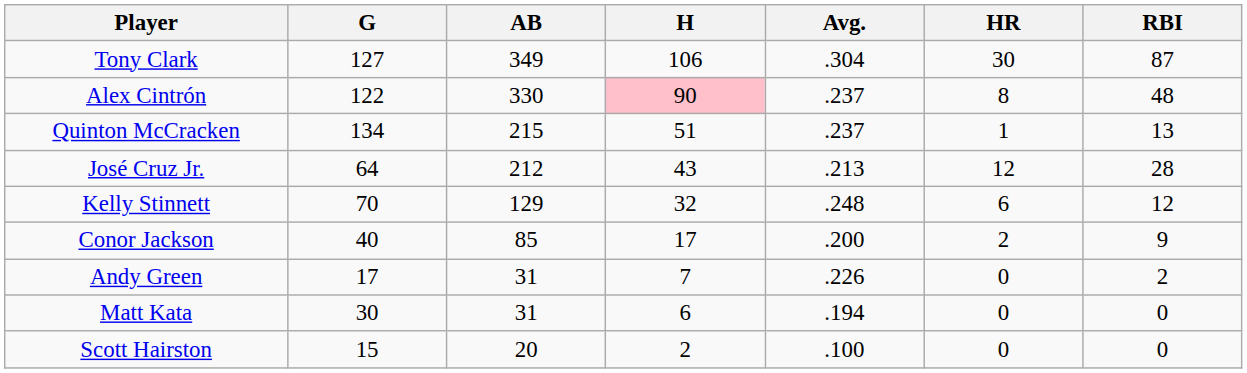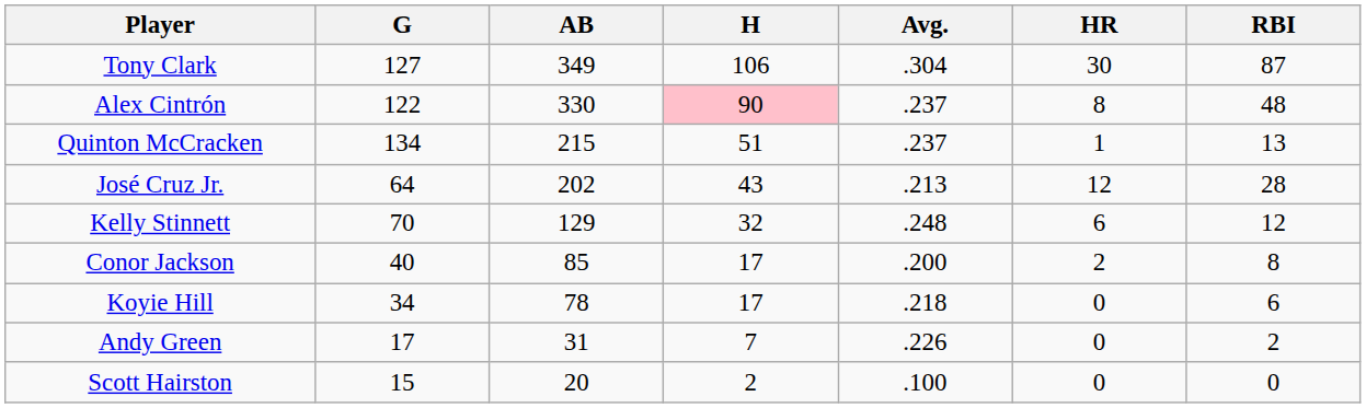 <table class="wikitable sortable">
 <tr>
 <th bgcolor="#DDDDFF" width="16%">Player</th>
 <th bgcolor="#DDDDFF" width="9%">G</th>
 <th bgcolor="#DDDDFF" width="9%">AB</th>
 <th bgcolor="#DDDDFF" width="9%">H</th>
 <th bgcolor="#DDDDFF" width="9%">Avg.</th>
 <th bgcolor="#DDDDFF" width="9%">HR</th>
 <th bgcolor="#DDDDFF" width="9%">RBI</th>
 </tr>
 <tr align=center>
 <td><a href='#'>Tony Clark</a></td>
 <td>127</td>
 <td>349</td>
 <td>106</td>
 <td>.304</td>
 <td>30</td>
 <td>87</td>
 </tr>
 <tr align=center>
 <td><a href='#'>Alex Cintrón</a></td>
 <td>122</td>
 <td>330</td>
 <td style="background: pink;">90</td>
 <td>.237</td>
 <td>8</td>
 <td>48</td>
 </tr>
 <tr align=center>
 <td><a href='#'>Quinton McCracken</a></td>
 <td>134</td>
 <td>215</td>
 <td>51</td>
 <td>.237</td>
 <td>1</td>
 <td>13</td>
 </tr>
 <tr align=center>
 <td><a href='#'>José Cruz Jr.</a></td>
 <td>64</td>
-<td>212</td>
+<td>202</td>
 <td>43</td>
 <td>.213</td>
 <td>12</td>
 <td>28</td>
 </tr>
 <tr align=center>
 <td><a href='#'>Kelly Stinnett</a></td>
 <td>70</td>
 <td>129</td>
 <td>32</td>
 <td>.248</td>
 <td>6</td>
 <td>12</td>
 </tr>
 <tr align=center>
 <td><a href='#'>Conor Jackson</a></td>
 <td>40</td>
 <td>85</td>
 <td>17</td>
 <td>.200</td>
 <td>2</td>
-<td>9</td>
+<td>8</td>
+</tr>
+<tr align=center>
+<td><a href='#'>Koyie Hill</a></td>
+<td>34</td>
+<td>78</td>
+<td>17</td>
+<td>.218</td>
+<td>0</td>
+<td>6</td>
 </tr>
 <tr align=center>
 <td><a href='#'>Andy Green</a></td>
 <td>17</td>
 <td>31</td>
 <td>7</td>
 <td>.226</td>
 <td>0</td>
 <td>2</td>
 </tr>
 <tr align=center>
-<td><a href='#'>Matt Kata</a></td>
-<td>30</td>
-<td>31</td>
-<td>6</td>
-<td>.194</td>
-<td>0</td>
-<td>0</td>
-</tr>
-<tr align=center>
 <td><a href='#'>Scott Hairston</a></td>
 <td>15</td>
 <td>20</td>
 <td>2</td>
 <td>.100</td>
 <td>0</td>
 <td>0</td>
 </tr>
 </table>
